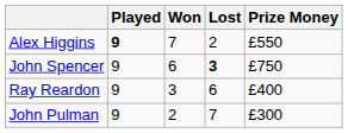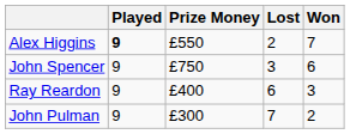 <table class="wikitable">
 <tr>
 <th></th>
 <th>Played</th>
+<th>Prize Money</th>
+<th>Lost</th>
 <th>Won</th>
-<th>Lost</th>
-<th>Prize Money</th>
 </tr>
 <tr>
 <td><a href='#'>Alex Higgins</a></td>
 <td><strong>9</strong></td>
+<td>£550</td>
+<td>2</td>
 <td>7</td>
-<td>2</td>
-<td>£550</td>
 </tr>
 <tr>
 <td><a href='#'>John Spencer</a></td>
 <td>9</td>
+<td>£750</td>
+<td>3</td>
 <td>6</td>
-<td><strong>3</strong></td>
-<td>£750</td>
 </tr>
 <tr>
 <td><a href='#'>Ray Reardon</a></td>
 <td>9</td>
+<td>£400</td>
+<td>6</td>
 <td>3</td>
-<td>6</td>
-<td>£400</td>
 </tr>
 <tr>
 <td><a href='#'>John Pulman</a></td>
 <td>9</td>
+<td>£300</td>
+<td>7</td>
 <td>2</td>
-<td>7</td>
-<td>£300</td>
 </tr>
 </table>
